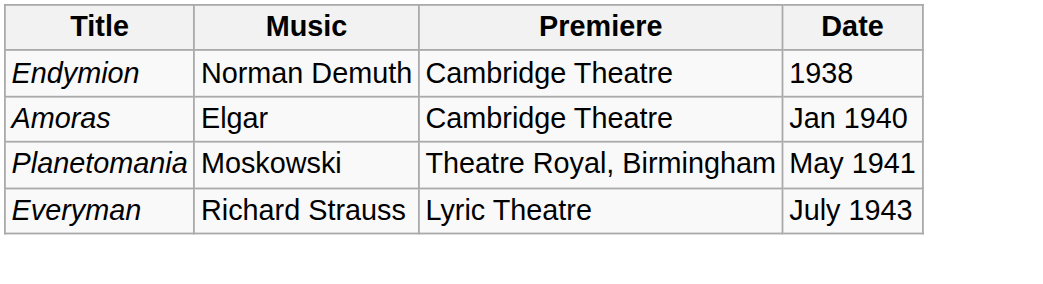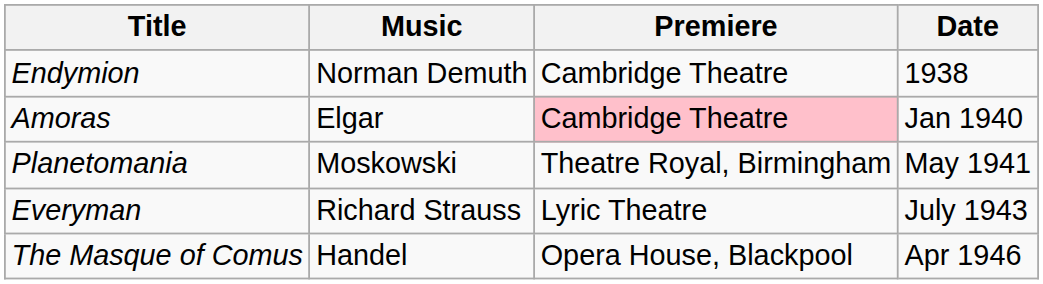 <table class=wikitable>
 <tr>
 <th>Title</th>
 <th>Music</th>
 <th>Premiere</th>
 <th>Date</th>
 </tr>
 <tr>
 <td><em>Endymion</em></td>
 <td>Norman Demuth</td>
 <td>Cambridge Theatre</td>
 <td>1938</td>
 </tr>
 <tr>
 <td><em>Amoras</em></td>
 <td>Elgar</td>
-<td>Cambridge Theatre</td>
+<td style="background: pink;">Cambridge Theatre</td>
 <td>Jan 1940</td>
 </tr>
 <tr>
 <td><em>Planetomania</em></td>
 <td>Moskowski</td>
 <td>Theatre Royal, Birmingham</td>
 <td>May 1941</td>
 </tr>
 <tr>
 <td><em>Everyman</em></td>
 <td>Richard Strauss</td>
 <td>Lyric Theatre</td>
 <td>July 1943</td>
 </tr>
+<tr>
+<td><em>The Masque of Comus</em></td>
+<td>Handel</td>
+<td>Opera House, Blackpool</td>
+<td>Apr 1946</td>
+</tr>
 </table>
